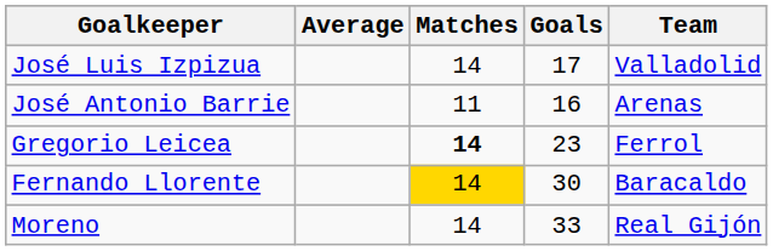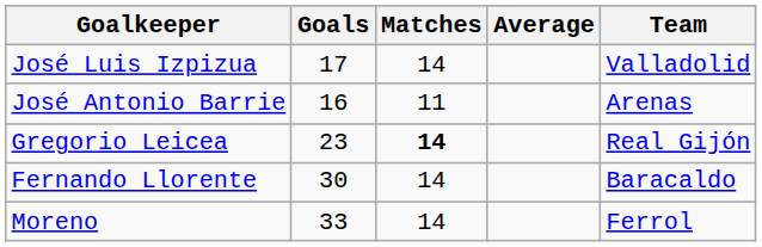 <table class="wikitable sortable" class="wikitable">
 <tr style="background:#ccc; text-align:center;">
 <th>Goalkeeper</th>
+<th>Goals</th>
+<th>Matches</th>
 <th>Average</th>
-<th>Matches</th>
-<th>Goals</th>
 <th>Team</th>
 </tr>
 <tr>
 <td> <a href='#'>José Luis Izpizua</a></td>
+<td style="text-align:center;">17</td>
+<td style="text-align:center;">14</td>
 <td style="text-align:center;"></td>
-<td style="text-align:center;">14</td>
-<td style="text-align:center;">17</td>
 <td><a href='#'>Valladolid</a></td>
 </tr>
 <tr>
 <td> <a href='#'>José Antonio Barrie</a></td>
+<td style="text-align:center;">16</td>
+<td style="text-align:center;">11</td>
 <td style="text-align:center;"></td>
-<td style="text-align:center;">11</td>
-<td style="text-align:center;">16</td>
 <td><a href='#'>Arenas</a></td>
 </tr>
 <tr>
 <td> <a href='#'>Gregorio Leicea</a></td>
+<td style="text-align:center;">23</td>
+<td style="text-align:center;"><strong>14</strong></td>
 <td style="text-align:center;"></td>
-<td style="text-align:center;"><strong>14</strong></td>
-<td style="text-align:center;">23</td>
-<td><a href='#'>Ferrol</a></td>
+<td><a href='#'>Real Gijón</a></td>
 </tr>
 <tr>
 <td> <a href='#'>Fernando Llorente</a></td>
+<td style="text-align:center;">30</td>
+<td style="text-align:center;">14</td>
 <td style="text-align:center;"></td>
-<td style="background: gold; text-align:center;">14</td>
-<td style="text-align:center;">30</td>
 <td><a href='#'>Baracaldo</a></td>
 </tr>
 <tr>
 <td> <a href='#'>Moreno</a></td>
+<td style="text-align:center;">33</td>
+<td style="text-align:center;">14</td>
 <td style="text-align:center;"></td>
-<td style="text-align:center;">14</td>
-<td style="text-align:center;">33</td>
-<td><a href='#'>Real Gijón</a></td>
+<td><a href='#'>Ferrol</a></td>
 </tr>
 </table>
